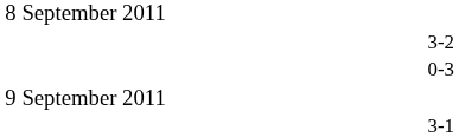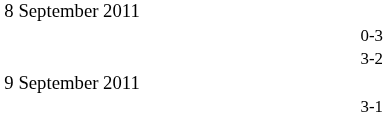 <table style="width:50%;" cellspacing="1">
 <tr>
 <th width=15%></th>
 <th width=10%></th>
 <th width=15%></th>
 </tr>
 <tr>
 <td>8 September 2011</td>
 </tr>
 <tr style=font-size:90%>
 <td align=right></td>
-<td align=center>3-2</td>
+<td align=center>0-3</td>
 <td></td>
 </tr>
 <tr style=font-size:90%>
 <td align=right></td>
-<td align=center>0-3</td>
+<td align=center>3-2</td>
 <td></td>
 </tr>
 <tr>
 <td>9 September 2011</td>
 </tr>
 <tr style=font-size:90%>
 <td align=right></td>
 <td align=center>3-1</td>
 <td></td>
 </tr>
 </table>
